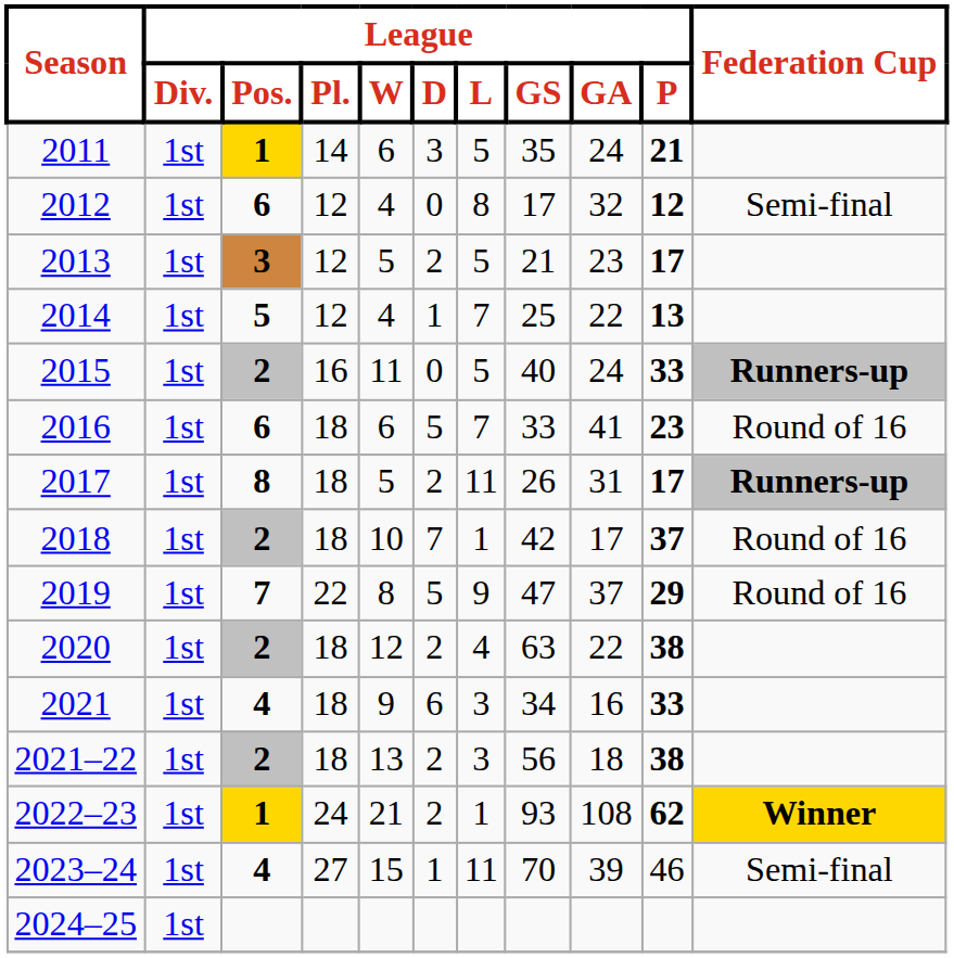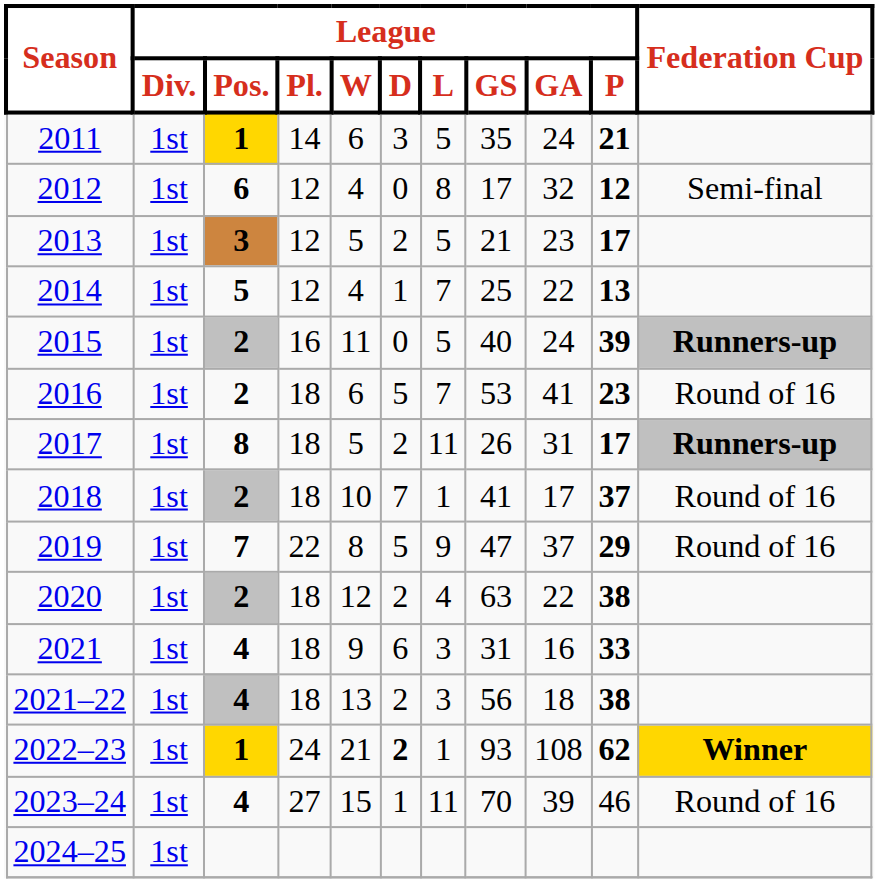 <table class="wikitable">
 <tr>
 <th style="background:#FFFFFF; color:#D62E1D; border:2px solid #000000" rowspan="2">Season</th>
 <th style="background:#FFFFFF; color:#D62E1D; border:2px solid #000000" colspan="9">League</th>
 <th style="background:#FFFFFF; color:#D62E1D; border:2px solid #000000" rowspan="2">Federation Cup</th>
 </tr>
 <tr>
 <th style="background:#FFFFFF; color:#D62E1D; border:2px solid #000000">Div.</th>
 <th style="background:#FFFFFF; color:#D62E1D; border:2px solid #000000">Pos.</th>
 <th style="background:#FFFFFF; color:#D62E1D; border:2px solid #000000">Pl.</th>
 <th style="background:#FFFFFF; color:#D62E1D; border:2px solid #000000">W</th>
 <th style="background:#FFFFFF; color:#D62E1D; border:2px solid #000000">D</th>
 <th style="background:#FFFFFF; color:#D62E1D; border:2px solid #000000">L</th>
 <th style="background:#FFFFFF; color:#D62E1D; border:2px solid #000000">GS</th>
 <th style="background:#FFFFFF; color:#D62E1D; border:2px solid #000000">GA</th>
 <th style="background:#FFFFFF; color:#D62E1D; border:2px solid #000000">P</th>
 </tr>
 <tr>
 <td align=center><a href='#'>2011</a></td>
 <td align=center><a href='#'>1st</a></td>
 <td style="text-align:center; background:gold;"><strong>1</strong></td>
 <td align=center>14</td>
 <td align=center>6</td>
 <td align=center>3</td>
 <td align=center>5</td>
 <td align=center>35</td>
 <td align=center>24</td>
 <td align=center><strong>21</strong></td>
 <td align=center></td>
 </tr>
 <tr>
 <td align=center><a href='#'>2012</a></td>
 <td align=center><a href='#'>1st</a></td>
 <td align=center><strong>6</strong></td>
 <td align=center>12</td>
 <td align=center>4</td>
 <td align=center>0</td>
 <td align=center>8</td>
 <td align=center>17</td>
 <td align=center>32</td>
 <td align=center><strong>12</strong></td>
 <td align=center>Semi-final</td>
 </tr>
 <tr>
 <td align=center><a href='#'>2013</a></td>
 <td align=center><a href='#'>1st</a></td>
 <td style="text-align:center; background:#CD853F;"><strong>3</strong></td>
 <td align=center>12</td>
 <td align=center>5</td>
 <td align=center>2</td>
 <td align=center>5</td>
 <td align=center>21</td>
 <td align=center>23</td>
 <td align=center><strong>17</strong></td>
 <td align=center></td>
 </tr>
 <tr>
 <td align=center><a href='#'>2014</a></td>
 <td align=center><a href='#'>1st</a></td>
 <td align=center><strong>5</strong></td>
 <td align=center>12</td>
 <td align=center>4</td>
 <td align=center>1</td>
 <td align=center>7</td>
 <td align=center>25</td>
 <td align=center>22</td>
 <td align=center><strong>13</strong></td>
 <td align=center></td>
 </tr>
 <tr>
 <td align=center><a href='#'>2015</a></td>
 <td align=center><a href='#'>1st</a></td>
 <td style="text-align:center; background:silver;"><strong>2</strong></td>
 <td align=center>16</td>
 <td align=center>11</td>
 <td align=center>0</td>
 <td align=center>5</td>
 <td align=center>40</td>
 <td align=center>24</td>
-<td align=center><strong>33</strong></td>
+<td align=center><strong>39</strong></td>
 <td style="text-align:center; background:silver;"><strong>Runners-up</strong></td>
 </tr>
 <tr>
 <td align=center><a href='#'>2016</a></td>
 <td align=center><a href='#'>1st</a></td>
-<td style="text-align:center;"><strong>6</strong></td>
+<td style="text-align:center;"><strong>2</strong></td>
 <td align=center>18</td>
 <td align=center>6</td>
 <td align=center>5</td>
 <td align=center>7</td>
-<td align=center>33</td>
+<td align=center>53</td>
 <td align=center>41</td>
 <td align=center><strong>23</strong></td>
 <td style="text-align:center;">Round of 16</td>
 </tr>
 <tr>
 <td align=center><a href='#'>2017</a></td>
 <td align=center><a href='#'>1st</a></td>
 <td style="text-align:center;"><strong>8</strong></td>
 <td align=center>18</td>
 <td align=center>5</td>
 <td align=center>2</td>
 <td align=center>11</td>
 <td align=center>26</td>
 <td align=center>31</td>
 <td align=center><strong>17</strong></td>
 <td style="text-align:center; background:silver;"><strong>Runners-up</strong></td>
 </tr>
 <tr>
 <td align=center><a href='#'>2018</a></td>
 <td align=center><a href='#'>1st</a></td>
 <td style="text-align:center; background:silver;"><strong>2</strong></td>
 <td align=center>18</td>
 <td align=center>10</td>
 <td align=center>7</td>
 <td align=center>1</td>
-<td align=center>42</td>
+<td align=center>41</td>
 <td align=center>17</td>
 <td align=center><strong>37</strong></td>
 <td style="text-align:center;">Round of 16</td>
 </tr>
 <tr>
 <td align=center><a href='#'>2019</a></td>
 <td align=center><a href='#'>1st</a></td>
 <td style="text-align:center;"><strong>7</strong></td>
 <td align=center>22</td>
 <td align=center>8</td>
 <td align=center>5</td>
 <td align=center>9</td>
 <td align=center>47</td>
 <td align=center>37</td>
 <td align=center><strong>29</strong></td>
 <td style="text-align:center;">Round of 16</td>
 </tr>
 <tr>
 <td align=center><a href='#'>2020</a></td>
 <td align=center><a href='#'>1st</a></td>
 <td style="text-align:center; background:silver;"><strong>2</strong></td>
 <td align=center>18</td>
 <td align=center>12</td>
 <td align=center>2</td>
 <td align=center>4</td>
 <td align=center>63</td>
 <td align=center>22</td>
 <td align=center><strong>38</strong></td>
 <td></td>
 </tr>
 <tr>
 <td align=center><a href='#'>2021</a></td>
 <td align=center><a href='#'>1st</a></td>
 <td align=center><strong>4</strong></td>
 <td align=center>18</td>
 <td align=center>9</td>
 <td align=center>6</td>
 <td align=center>3</td>
-<td align=center>34</td>
+<td align=center>31</td>
 <td align=center>16</td>
 <td align=center><strong>33</strong></td>
 <td></td>
 </tr>
 <tr>
 <td align=center><a href='#'>2021–22</a></td>
 <td align=center><a href='#'>1st</a></td>
-<td style="text-align:center; background:silver;"><strong>2</strong></td>
+<td style="text-align:center; background:silver;"><strong>4</strong></td>
 <td align=center>18</td>
 <td align=center>13</td>
 <td align=center>2</td>
 <td align=center>3</td>
 <td align=center>56</td>
 <td align=center>18</td>
 <td align=center><strong>38</strong></td>
 <td align=center></td>
 </tr>
 <tr>
 <td align=center><a href='#'>2022–23</a></td>
 <td align=center><a href='#'>1st</a></td>
 <td style="text-align:center; background:gold;"><strong>1</strong></td>
 <td align=center>24</td>
 <td align=center>21</td>
-<td align=center>2</td>
+<td align=center><strong>2</strong></td>
 <td align=center>1</td>
 <td align=center>93</td>
 <td align=center>108</td>
 <td align=center><strong>62</strong></td>
 <td style="text-align:center; background:gold;"><strong>Winner</strong></td>
 </tr>
 <tr>
 <td align=center><a href='#'>2023–24</a></td>
 <td align=center><a href='#'>1st</a></td>
 <td style="text-align:center;"><strong>4</strong></td>
 <td align=center>27</td>
 <td align=center>15</td>
 <td align=center>1</td>
 <td align=center>11</td>
 <td align=center>70</td>
 <td align=center>39</td>
 <td align=center>46</td>
-<td style="text-align:center">Semi-final</td>
+<td style="text-align:center;">Round of 16</td>
 </tr>
 <tr>
 <td align=center><a href='#'>2024–25</a></td>
 <td align=center><a href='#'>1st</a></td>
 <td style="text-align:center;"></td>
 <td align=center></td>
 <td align=center></td>
 <td align=center></td>
 <td align=center></td>
 <td align=center></td>
 <td align=center></td>
 <td align=center></td>
 <td style="text-align:center"></td>
 </tr>
 <tr>
 </tr>
 </table>
